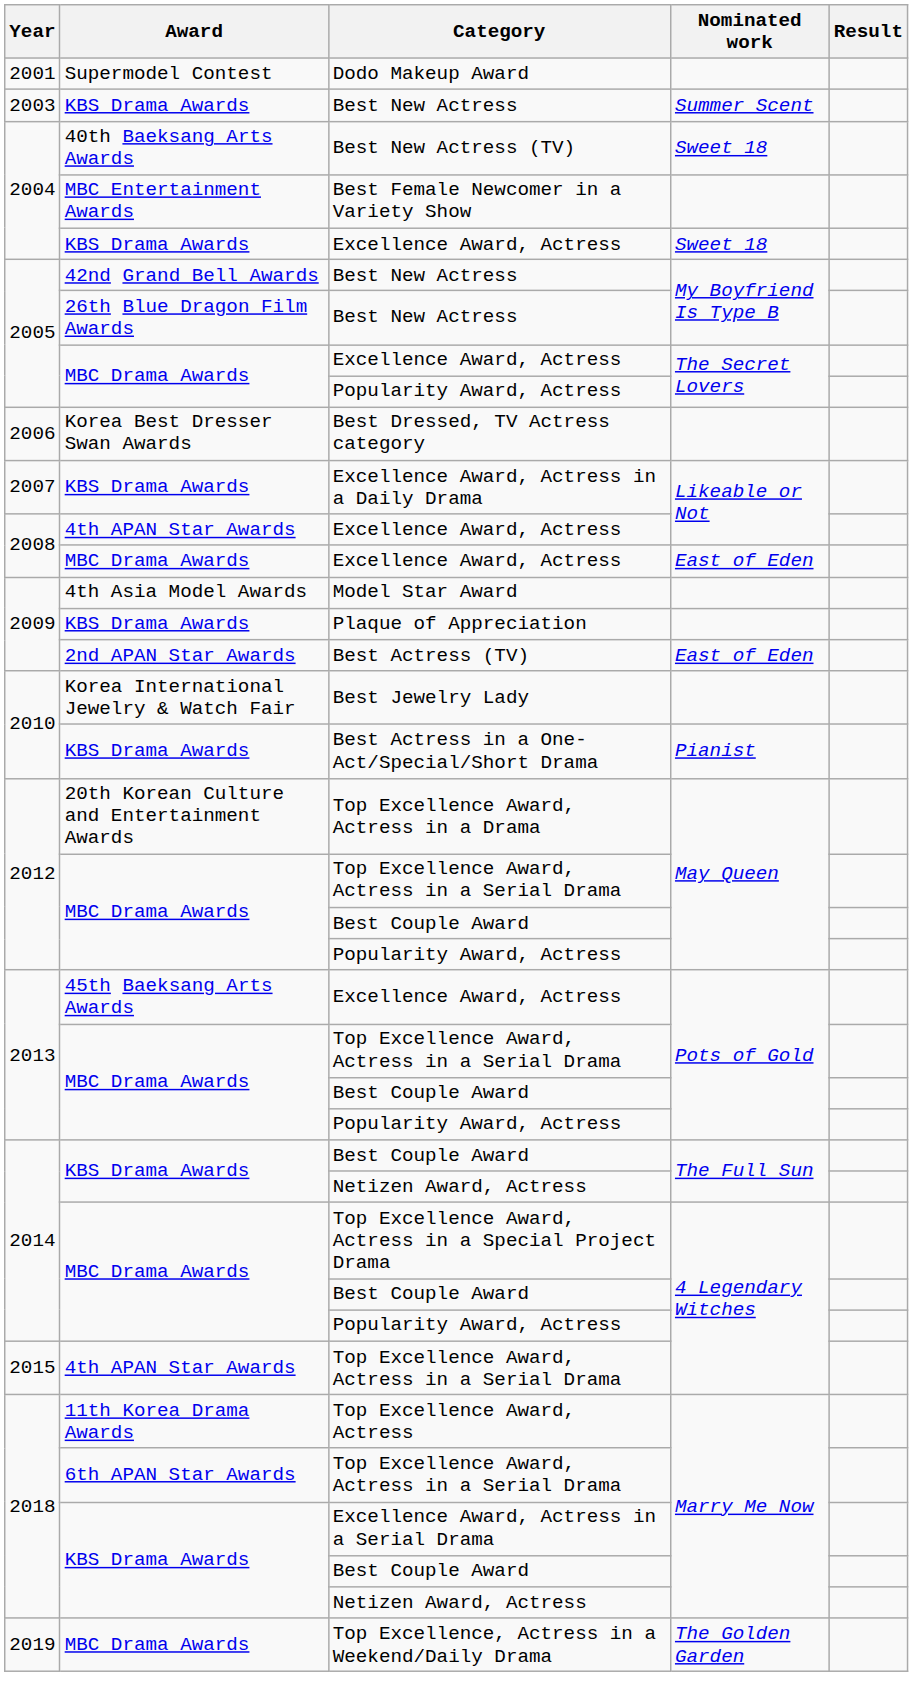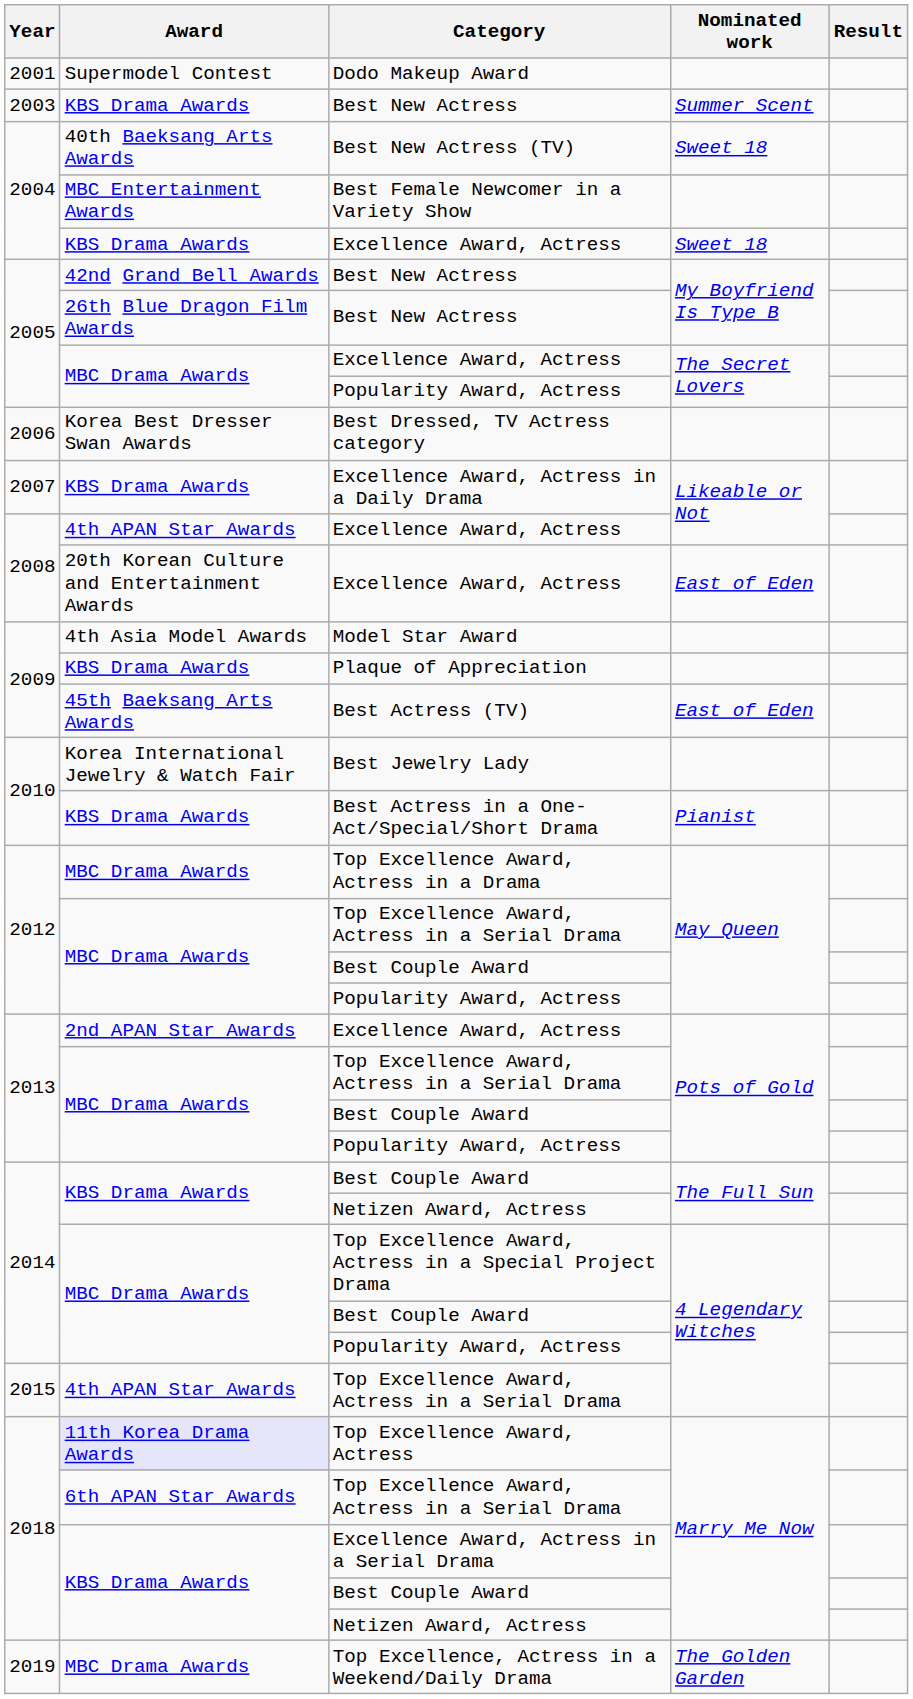 <table class="wikitable">
 <tr>
 <th scope="col">Year</th>
 <th>Award</th>
 <th scope="col">Category</th>
 <th>Nominated work</th>
 <th scope="col">Result</th>
 </tr>
 <tr>
 <td>2001</td>
 <td>Supermodel Contest</td>
 <td>Dodo Makeup Award</td>
 <td></td>
 <td></td>
 </tr>
 <tr>
 <td>2003</td>
 <td><a href='#'>KBS Drama Awards</a></td>
 <td>Best New Actress</td>
 <td><em><a href='#'>Summer Scent</a></em></td>
 <td></td>
 </tr>
 <tr>
 <td rowspan="3">2004</td>
 <td>40th <a href='#'>Baeksang Arts Awards</a></td>
 <td>Best New Actress (TV)</td>
 <td><em><a href='#'>Sweet 18</a></em></td>
 <td></td>
 </tr>
 <tr>
 <td><a href='#'>MBC Entertainment Awards</a></td>
 <td>Best Female Newcomer in a Variety Show</td>
 <td></td>
 <td></td>
 </tr>
 <tr>
 <td><a href='#'>KBS Drama Awards</a></td>
 <td>Excellence Award, Actress</td>
 <td><em><a href='#'>Sweet 18</a></em></td>
 <td></td>
 </tr>
 <tr>
 <td rowspan="4">2005</td>
 <td><a href='#'>42nd</a> <a href='#'>Grand Bell Awards</a></td>
 <td>Best New Actress</td>
 <td rowspan="2"><em><a href='#'>My Boyfriend Is Type B</a></em></td>
 <td></td>
 </tr>
 <tr>
 <td><a href='#'>26th</a> <a href='#'>Blue Dragon Film Awards</a></td>
 <td>Best New Actress</td>
 <td></td>
 </tr>
 <tr>
 <td rowspan="2"><a href='#'>MBC Drama Awards</a></td>
 <td>Excellence Award, Actress</td>
 <td rowspan="2"><em><a href='#'>The Secret Lovers</a></em></td>
 <td></td>
 </tr>
 <tr>
 <td>Popularity Award, Actress</td>
 <td></td>
 </tr>
 <tr>
 <td>2006</td>
 <td>Korea Best Dresser Swan Awards</td>
 <td>Best Dressed, TV Actress category</td>
 <td></td>
 <td></td>
 </tr>
 <tr>
 <td>2007</td>
 <td><a href='#'>KBS Drama Awards</a></td>
 <td>Excellence Award, Actress in a Daily Drama</td>
 <td rowspan="2"><em><a href='#'>Likeable or Not</a></em></td>
 <td></td>
 </tr>
 <tr>
 <td rowspan="2">2008</td>
 <td><a href='#'>4th APAN Star Awards</a></td>
 <td>Excellence Award, Actress</td>
 <td></td>
 </tr>
 <tr>
-<td><a href='#'>MBC Drama Awards</a></td>
+<td>20th Korean Culture and Entertainment Awards</td>
 <td>Excellence Award, Actress</td>
 <td><em><a href='#'>East of Eden</a></em></td>
 <td></td>
 </tr>
 <tr>
 <td rowspan="3">2009</td>
 <td>4th Asia Model Awards</td>
 <td>Model Star Award</td>
 <td></td>
 <td></td>
 </tr>
 <tr>
 <td><a href='#'>KBS Drama Awards</a></td>
 <td>Plaque of Appreciation</td>
 <td></td>
 <td></td>
 </tr>
 <tr>
-<td><a href='#'>2nd APAN Star Awards</a></td>
+<td><a href='#'>45th</a> <a href='#'>Baeksang Arts Awards</a></td>
 <td>Best Actress (TV)</td>
 <td><em><a href='#'>East of Eden</a></em></td>
 <td></td>
 </tr>
 <tr>
 <td rowspan="2">2010</td>
 <td>Korea International Jewelry & Watch Fair</td>
 <td>Best Jewelry Lady</td>
 <td></td>
 <td></td>
 </tr>
 <tr>
 <td><a href='#'>KBS Drama Awards</a></td>
 <td>Best Actress in a One-Act/Special/Short Drama</td>
 <td><em><a href='#'>Pianist</a></em></td>
 <td></td>
 </tr>
 <tr>
 <td rowspan="4">2012</td>
-<td>20th Korean Culture and Entertainment Awards</td>
+<td><a href='#'>MBC Drama Awards</a></td>
 <td>Top Excellence Award, Actress in a Drama</td>
 <td rowspan="4"><em><a href='#'>May Queen</a></em></td>
 <td></td>
 </tr>
 <tr>
 <td rowspan="3"><a href='#'>MBC Drama Awards</a></td>
 <td>Top Excellence Award, Actress in a Serial Drama</td>
 <td></td>
 </tr>
 <tr>
 <td>Best Couple Award </td>
 <td></td>
 </tr>
 <tr>
 <td>Popularity Award, Actress</td>
 <td></td>
 </tr>
 <tr>
 <td rowspan="4">2013</td>
-<td><a href='#'>45th</a> <a href='#'>Baeksang Arts Awards</a></td>
+<td><a href='#'>2nd APAN Star Awards</a></td>
 <td>Excellence Award, Actress</td>
 <td rowspan="4"><em><a href='#'>Pots of Gold</a></em></td>
 <td></td>
 </tr>
 <tr>
 <td rowspan="3"><a href='#'>MBC Drama Awards</a></td>
 <td>Top Excellence Award, Actress in a Serial Drama</td>
 <td></td>
 </tr>
 <tr>
 <td>Best Couple Award </td>
 <td></td>
 </tr>
 <tr>
 <td>Popularity Award, Actress</td>
 <td></td>
 </tr>
 <tr>
 <td rowspan="5">2014</td>
 <td rowspan="2"><a href='#'>KBS Drama Awards</a></td>
 <td>Best Couple Award </td>
 <td rowspan="2"><em><a href='#'>The Full Sun</a></em></td>
 <td></td>
 </tr>
 <tr>
 <td>Netizen Award, Actress</td>
 <td></td>
 </tr>
 <tr>
 <td rowspan="3"><a href='#'>MBC Drama Awards</a></td>
 <td>Top Excellence Award, Actress in a Special Project Drama</td>
 <td rowspan="4"><em><a href='#'>4 Legendary Witches</a></em></td>
 <td></td>
 </tr>
 <tr>
 <td>Best Couple Award </td>
 <td></td>
 </tr>
 <tr>
 <td>Popularity Award, Actress</td>
 <td></td>
 </tr>
 <tr>
 <td>2015</td>
 <td><a href='#'>4th APAN Star Awards</a></td>
 <td>Top Excellence Award, Actress in a Serial Drama</td>
 <td></td>
 </tr>
 <tr>
 <td rowspan="5">2018</td>
-<td><a href='#'>11th Korea Drama Awards</a></td>
+<td style="background: lavender;"><a href='#'>11th Korea Drama Awards</a></td>
 <td>Top Excellence Award, Actress</td>
 <td rowspan="5"><em><a href='#'>Marry Me Now</a></em></td>
 <td></td>
 </tr>
 <tr>
 <td><a href='#'>6th APAN Star Awards</a></td>
 <td>Top Excellence Award, Actress in a Serial Drama</td>
 <td></td>
 </tr>
 <tr>
 <td rowspan="3"><a href='#'>KBS Drama Awards</a></td>
 <td>Excellence Award, Actress in a Serial Drama</td>
 <td></td>
 </tr>
 <tr>
 <td>Best Couple Award </td>
 <td></td>
 </tr>
 <tr>
 <td>Netizen Award, Actress</td>
 <td></td>
 </tr>
 <tr>
 <td>2019</td>
 <td><a href='#'>MBC Drama Awards</a></td>
 <td>Top Excellence, Actress in a Weekend/Daily Drama</td>
 <td><em><a href='#'>The Golden Garden</a></em></td>
 <td></td>
 </tr>
 </table>
